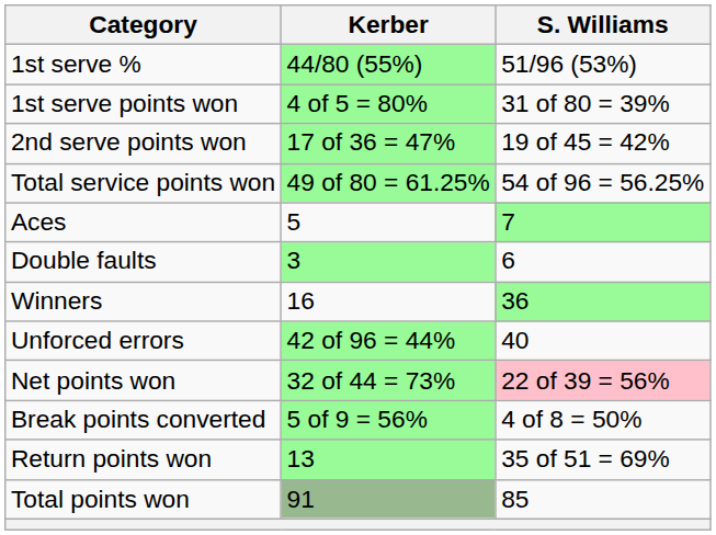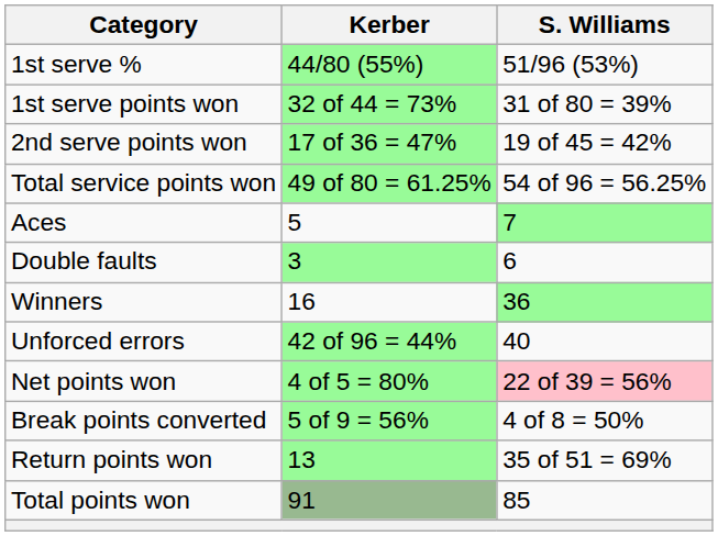 <table class="wikitable">
 <tr>
 <th>Category</th>
 <th> Kerber</th>
 <th> S. Williams</th>
 </tr>
 <tr>
 <td>1st serve %</td>
 <td bgcolor=98FB98>44/80 (55%)</td>
 <td>51/96 (53%)</td>
 </tr>
 <tr>
 <td>1st serve points won</td>
-<td bgcolor=98FB98>4 of 5 = 80%</td>
+<td bgcolor=98FB98>32 of 44 = 73%</td>
 <td>31 of 80 = 39%</td>
 </tr>
 <tr>
 <td>2nd serve points won</td>
 <td bgcolor=98FB98>17 of 36 = 47%</td>
 <td>19 of 45 = 42%</td>
 </tr>
 <tr>
 <td>Total service points won</td>
 <td bgcolor=98FB98>49 of 80 = 61.25%</td>
 <td>54 of 96 = 56.25%</td>
 </tr>
 <tr>
 <td>Aces</td>
 <td>5</td>
 <td bgcolor=98FB98>7</td>
 </tr>
 <tr>
 <td>Double faults</td>
 <td bgcolor=98FB98>3</td>
 <td>6</td>
 </tr>
 <tr>
 <td>Winners</td>
 <td>16</td>
 <td bgcolor=98FB98>36</td>
 </tr>
 <tr>
 <td>Unforced errors</td>
 <td bgcolor=98FB98>42 of 96 = 44%</td>
 <td>40</td>
 </tr>
 <tr>
 <td>Net points won</td>
-<td bgcolor=98FB98>32 of 44 = 73%</td>
+<td bgcolor=98FB98>4 of 5 = 80%</td>
 <td style="background: pink;">22 of 39 = 56%</td>
 </tr>
 <tr>
 <td>Break points converted</td>
 <td bgcolor=98FB98>5 of 9 = 56%</td>
 <td>4 of 8 = 50%</td>
 </tr>
 <tr>
 <td>Return points won</td>
 <td bgcolor=98FB98>13</td>
 <td>35 of 51 = 69%</td>
 </tr>
 <tr>
 <td>Total points won</td>
 <td bgcolor=98FB989>91</td>
 <td>85</td>
 </tr>
 <tr>
 <th colspan=3></th>
 </tr>
 </table>
